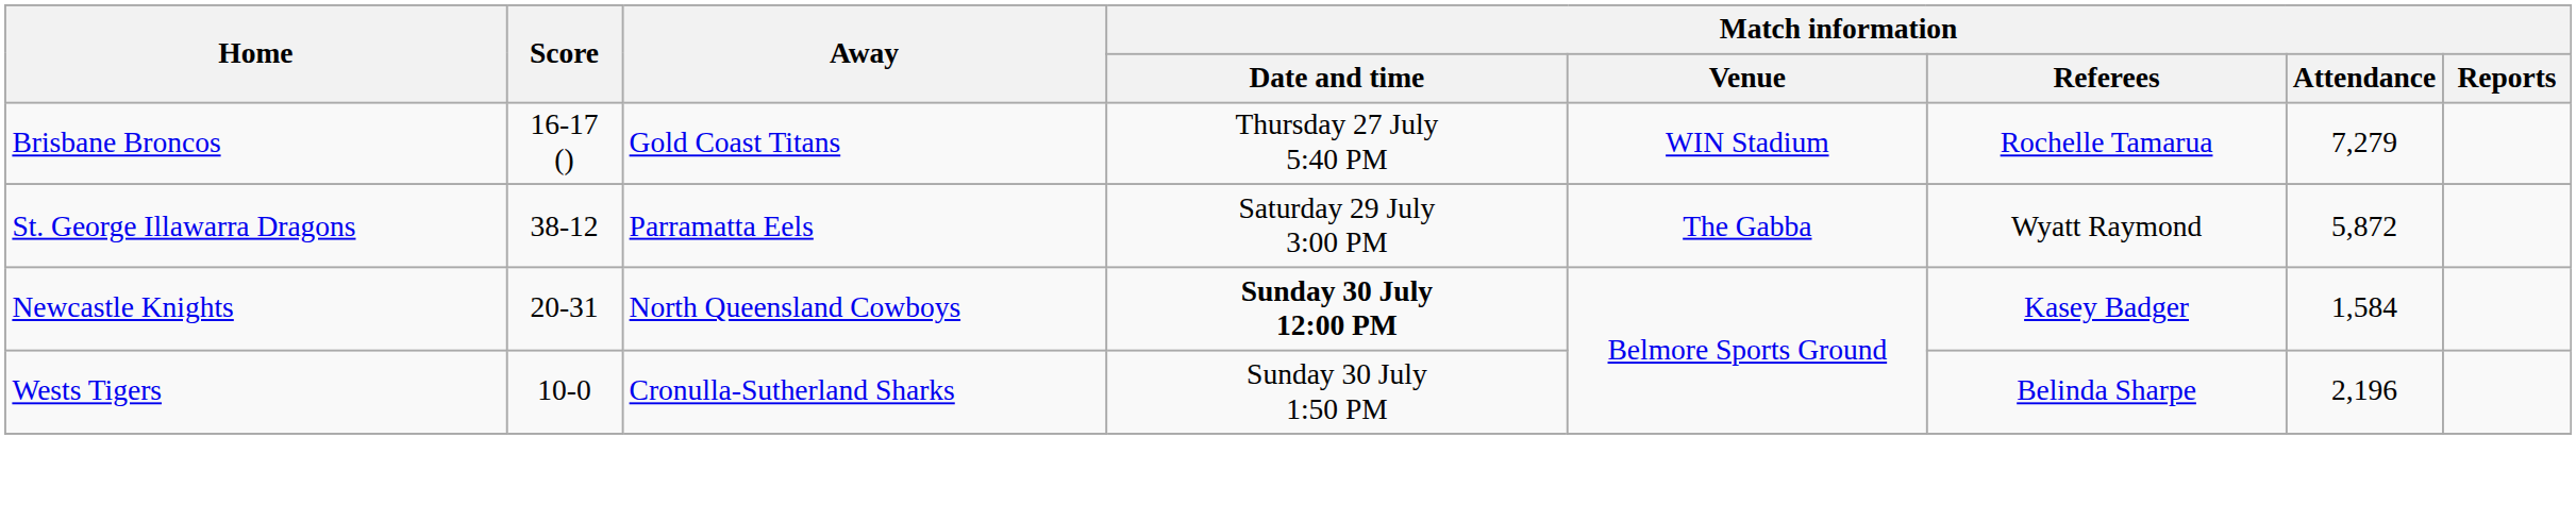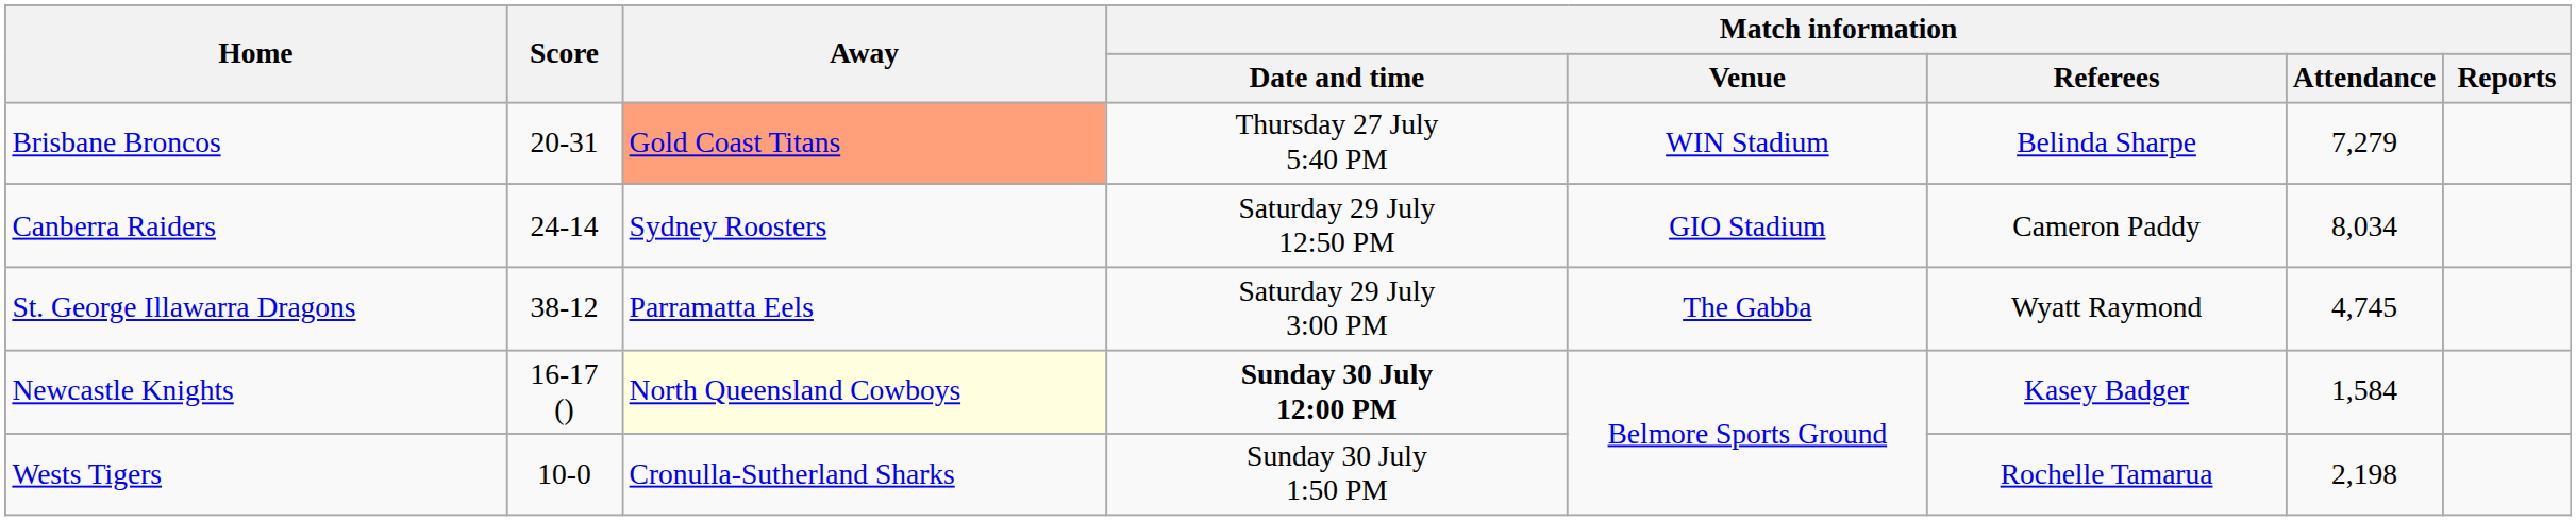 <table class="wikitable" width="100%" style="border-collapse:collapse; font-size:90%; text-align:center;">
 <tr>
 <th rowspan="2">Home</th>
 <th rowspan="2" text-align:center;>Score</th>
 <th rowspan="2">Away</th>
 <th colspan="5">Match information</th>
 </tr>
 <tr>
 <th width="18%">Date and time</th>
 <th width="14%">Venue</th>
 <th width="14%">Referees</th>
 <th width="5%">Attendance</th>
 <th width="5%">Reports</th>
 </tr>
 <tr>
 <td align="left"> <a href='#'>Brisbane Broncos</a></td>
-<td>16-17<br>()</td>
-<td align="left"> <a href='#'>Gold Coast Titans</a></td>
+<td>20-31</td>
+<td align="left" style="background: lightsalmon;"> <a href='#'>Gold Coast Titans</a></td>
 <td>Thursday 27 July<br>5:40 PM </td>
 <td><a href='#'>WIN Stadium</a></td>
-<td><a href='#'>Rochelle Tamarua</a></td>
+<td><a href='#'>Belinda Sharpe</a></td>
 <td>7,279</td>
+<td></td>
+</tr>
+<tr>
+<td align="left"> <a href='#'>Canberra Raiders</a></td>
+<td>24-14</td>
+<td align="left"> <a href='#'>Sydney Roosters</a></td>
+<td>Saturday 29 July<br>12:50 PM </td>
+<td><a href='#'>GIO Stadium</a></td>
+<td>Cameron Paddy</td>
+<td>8,034</td>
 <td></td>
 </tr>
 <tr>
 <td align="left"> <a href='#'>St. George Illawarra Dragons</a></td>
 <td>38-12</td>
 <td align="left"> <a href='#'>Parramatta Eels</a></td>
 <td>Saturday 29 July<br>3:00 PM </td>
 <td><a href='#'>The Gabba</a></td>
 <td>Wyatt Raymond</td>
-<td>5,872</td>
+<td>4,745</td>
 <td></td>
 </tr>
 <tr>
 <td align="left"> <a href='#'>Newcastle Knights</a></td>
-<td>20-31</td>
-<td align="left"> <a href='#'>North Queensland Cowboys</a></td>
+<td>16-17<br>()</td>
+<td align="left" style="background: lightyellow;"> <a href='#'>North Queensland Cowboys</a></td>
 <td><strong>Sunday 30 July<br>12:00 PM</strong></td>
 <td rowspan=2><a href='#'>Belmore Sports Ground</a></td>
 <td><a href='#'>Kasey Badger</a></td>
 <td>1,584</td>
 <td></td>
 </tr>
 <tr>
 <td align="left"> <a href='#'>Wests Tigers</a></td>
 <td>10-0</td>
 <td align="left"> <a href='#'>Cronulla-Sutherland Sharks</a></td>
 <td>Sunday 30 July<br>1:50 PM</td>
-<td><a href='#'>Belinda Sharpe</a></td>
-<td>2,196</td>
+<td><a href='#'>Rochelle Tamarua</a></td>
+<td>2,198</td>
 <td></td>
 </tr>
 </table>
